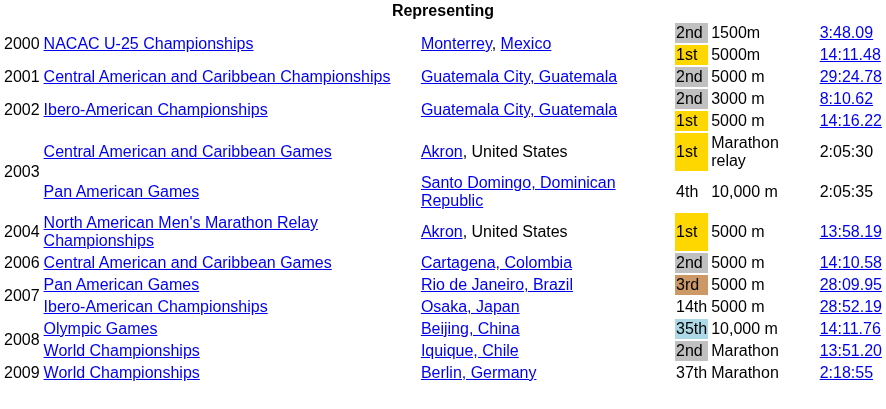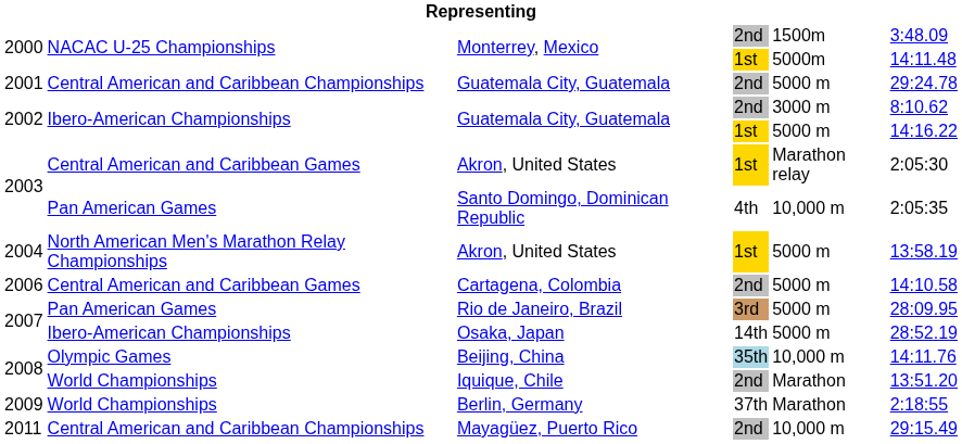 <table>
 <tr>
 <th colspan="6">Representing </th>
 </tr>
 <tr>
 <td rowspan=2>2000</td>
 <td rowspan=2><a href='#'>NACAC U-25 Championships</a></td>
 <td rowspan=2><a href='#'>Monterrey</a>, <a href='#'>Mexico</a></td>
 <td bgcolor=silver>2nd</td>
 <td>1500m</td>
 <td><a href='#'>3:48.09</a></td>
 </tr>
 <tr>
 <td bgcolor=gold>1st</td>
 <td>5000m</td>
 <td><a href='#'>14:11.48</a></td>
 </tr>
 <tr>
 <td>2001</td>
 <td><a href='#'>Central American and Caribbean Championships</a></td>
 <td><a href='#'>Guatemala City, Guatemala</a></td>
 <td bgcolor="silver">2nd</td>
 <td>5000 m</td>
 <td><a href='#'>29:24.78</a></td>
 </tr>
 <tr>
 <td rowspan=2>2002</td>
 <td rowspan=2><a href='#'>Ibero-American Championships</a></td>
 <td rowspan=2><a href='#'>Guatemala City, Guatemala</a></td>
 <td bgcolor="silver">2nd</td>
 <td>3000 m</td>
 <td><a href='#'>8:10.62</a></td>
 </tr>
 <tr>
 <td bgcolor="gold">1st</td>
 <td>5000 m</td>
 <td><a href='#'>14:16.22</a></td>
 </tr>
 <tr>
 <td rowspan=2>2003</td>
 <td><a href='#'>Central American and Caribbean Games</a></td>
 <td><a href='#'>Akron</a>, United States</td>
 <td bgcolor=gold>1st</td>
 <td>Marathon relay</td>
 <td>2:05:30</td>
 </tr>
 <tr>
 <td><a href='#'>Pan American Games</a></td>
 <td><a href='#'>Santo Domingo, Dominican Republic</a></td>
 <td>4th</td>
 <td>10,000 m</td>
 <td>2:05:35</td>
 </tr>
 <tr>
 <td>2004</td>
 <td><a href='#'>North American Men's Marathon Relay Championships</a></td>
 <td><a href='#'>Akron</a>, United States</td>
 <td bgcolor=gold>1st</td>
 <td>5000 m</td>
 <td><a href='#'>13:58.19</a></td>
 </tr>
 <tr>
 <td>2006</td>
 <td><a href='#'>Central American and Caribbean Games</a></td>
 <td><a href='#'>Cartagena, Colombia</a></td>
 <td bgcolor="silver">2nd</td>
 <td>5000 m</td>
 <td><a href='#'>14:10.58</a></td>
 </tr>
 <tr>
 <td rowspan=2>2007</td>
 <td><a href='#'>Pan American Games</a></td>
 <td><a href='#'>Rio de Janeiro, Brazil</a></td>
 <td bgcolor="cc9966">3rd</td>
 <td>5000 m</td>
 <td><a href='#'>28:09.95</a></td>
 </tr>
 <tr>
 <td><a href='#'>Ibero-American Championships</a></td>
 <td><a href='#'>Osaka, Japan</a></td>
 <td>14th</td>
 <td>5000 m</td>
 <td><a href='#'>28:52.19</a></td>
 </tr>
 <tr>
 <td rowspan=2>2008</td>
 <td><a href='#'>Olympic Games</a></td>
 <td><a href='#'>Beijing, China</a></td>
 <td style="background: lightblue;">35th</td>
 <td>10,000 m</td>
 <td><a href='#'>14:11.76</a></td>
 </tr>
 <tr>
 <td><a href='#'>World Championships</a></td>
 <td><a href='#'>Iquique, Chile</a></td>
 <td bgcolor=silver>2nd</td>
 <td>Marathon</td>
 <td><a href='#'>13:51.20</a></td>
 </tr>
 <tr>
 <td>2009</td>
 <td><a href='#'>World Championships</a></td>
 <td><a href='#'>Berlin, Germany</a></td>
 <td>37th</td>
 <td>Marathon</td>
 <td><a href='#'>2:18:55</a></td>
 </tr>
+<tr>
+<td>2011</td>
+<td><a href='#'>Central American and Caribbean Championships</a></td>
+<td><a href='#'>Mayagüez, Puerto Rico</a></td>
+<td bgcolor=silver>2nd</td>
+<td>10,000 m</td>
+<td><a href='#'>29:15.49</a></td>
+</tr>
 </table>
